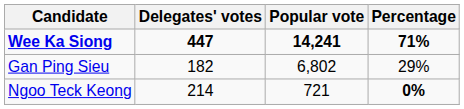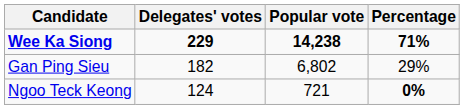 <table class=wikitable style=text-align:center>
 <tr>
 <th>Candidate</th>
 <th>Delegates' votes</th>
 <th>Popular vote</th>
 <th>Percentage</th>
 </tr>
 <tr>
 <td align=left><strong><a href='#'>Wee Ka Siong</a></strong></td>
-<td><strong>447</strong></td>
-<td><strong>14,241</strong></td>
+<td><strong>229</strong></td>
+<td><strong>14,238</strong></td>
 <td><strong>71%</strong></td>
 </tr>
 <tr>
 <td align=left><a href='#'>Gan Ping Sieu</a></td>
 <td>182</td>
 <td>6,802</td>
 <td>29%</td>
 </tr>
 <tr>
 <td align=left><a href='#'>Ngoo Teck Keong</a></td>
-<td>214</td>
+<td>124</td>
 <td>721</td>
 <td><strong>0%</strong></td>
 </tr>
 </table>
